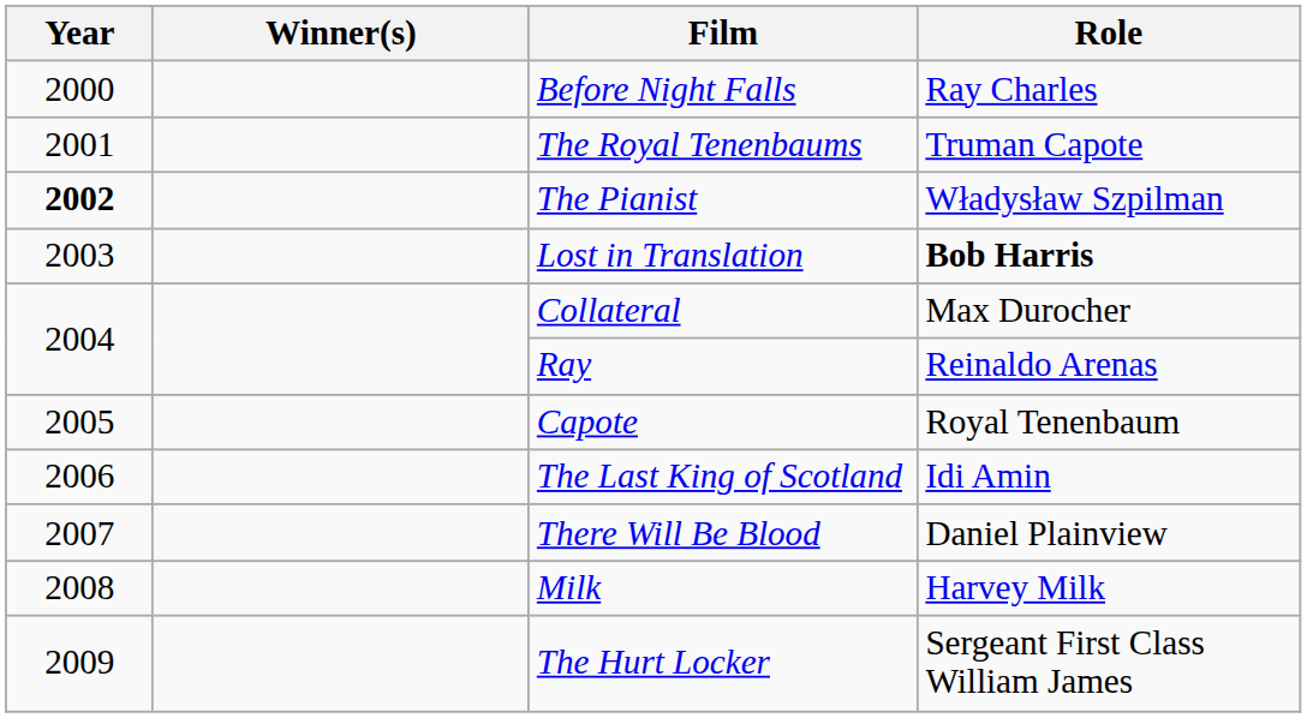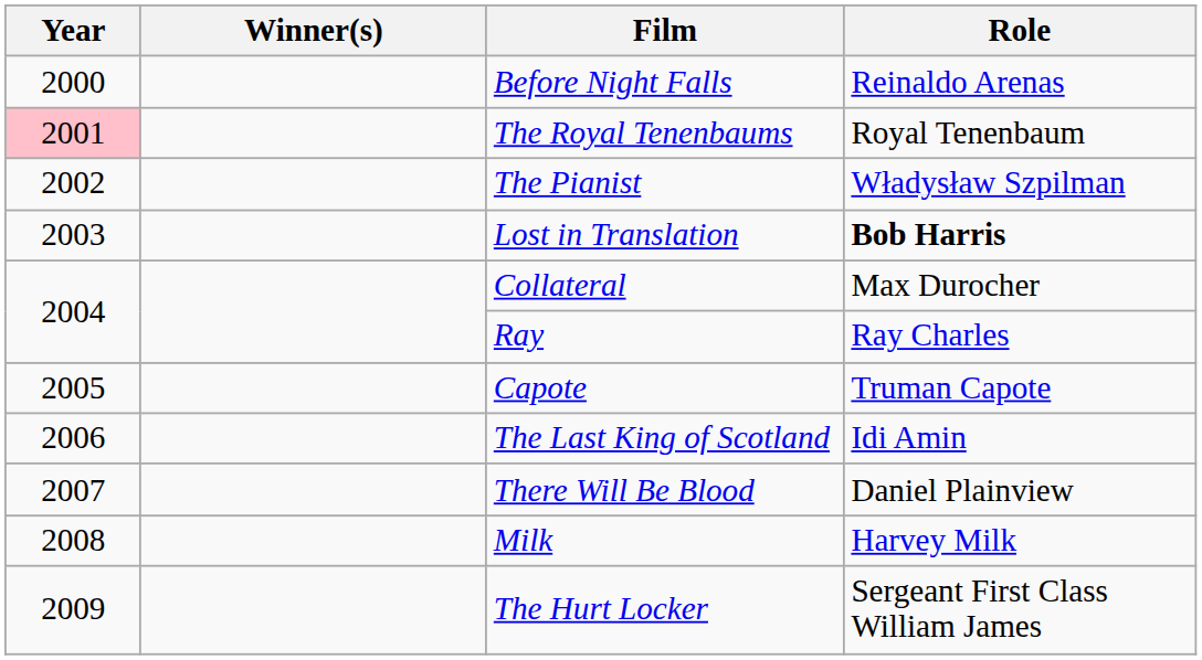 <table class="wikitable" width="95%" cellpadding="5">
 <tr>
 <th width="100"><strong>Year</strong></th>
 <th width="300"><strong>Winner(s)</strong></th>
 <th width="300"><strong>Film</strong></th>
 <th width="300"><strong>Role</strong></th>
 </tr>
 <tr>
 <td style="text-align:center;">2000</td>
 <td></td>
 <td><em><a href='#'>Before Night Falls</a></em></td>
-<td><a href='#'>Ray Charles</a></td>
+<td><a href='#'>Reinaldo Arenas</a></td>
 </tr>
 <tr>
-<td style="text-align:center;">2001</td>
+<td style="background: pink; text-align:center;">2001</td>
 <td></td>
 <td><em><a href='#'>The Royal Tenenbaums</a></em></td>
-<td><a href='#'>Truman Capote</a></td>
+<td>Royal Tenenbaum</td>
 </tr>
 <tr>
-<td style="text-align:center;"><strong>2002</strong></td>
+<td style="text-align:center;">2002</td>
 <td></td>
 <td><em><a href='#'>The Pianist</a></em></td>
 <td><a href='#'>Władysław Szpilman</a></td>
 </tr>
 <tr>
 <td style="text-align:center;">2003</td>
 <td></td>
 <td><em><a href='#'>Lost in Translation</a></em></td>
 <td><strong>Bob Harris</strong></td>
 </tr>
 <tr>
 <td rowspan="2" style="text-align:center;">2004</td>
 <td rowspan="2"></td>
 <td><em><a href='#'>Collateral</a></em></td>
 <td>Max Durocher</td>
 </tr>
 <tr>
 <td><em><a href='#'>Ray</a></em></td>
-<td><a href='#'>Reinaldo Arenas</a></td>
+<td><a href='#'>Ray Charles</a></td>
 </tr>
 <tr>
 <td style="text-align:center;">2005</td>
 <td></td>
 <td><em><a href='#'>Capote</a></em></td>
-<td>Royal Tenenbaum</td>
+<td><a href='#'>Truman Capote</a></td>
 </tr>
 <tr>
 <td style="text-align:center;">2006</td>
 <td></td>
 <td><em><a href='#'>The Last King of Scotland</a></em></td>
 <td><a href='#'>Idi Amin</a></td>
 </tr>
 <tr>
 <td style="text-align:center;">2007</td>
 <td></td>
 <td><em><a href='#'>There Will Be Blood</a></em></td>
 <td>Daniel Plainview</td>
 </tr>
 <tr>
 <td style="text-align:center;">2008</td>
 <td></td>
 <td><em><a href='#'>Milk</a></em></td>
 <td><a href='#'>Harvey Milk</a></td>
 </tr>
 <tr>
 <td style="text-align:center;">2009</td>
 <td></td>
 <td><em><a href='#'>The Hurt Locker</a></em></td>
 <td>Sergeant First Class William James</td>
 </tr>
 </table>
